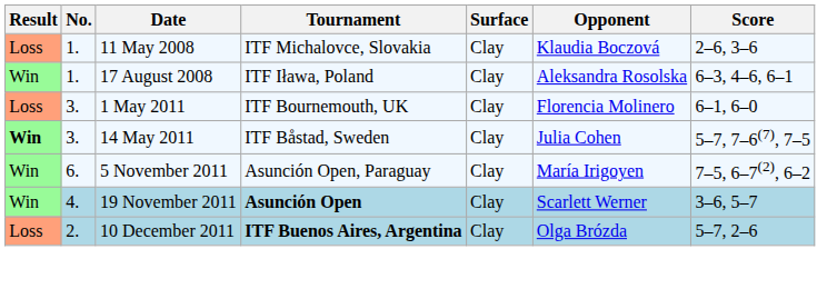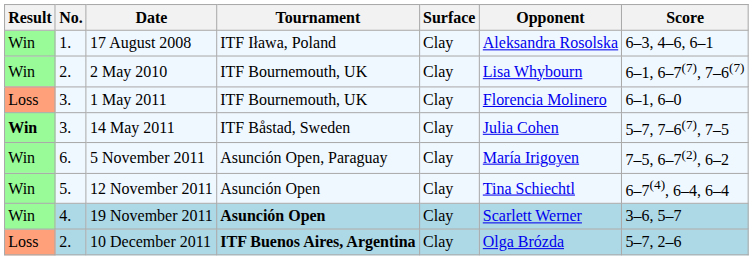 <table class="sortable wikitable" style="font-size:97%;">
 <tr>
 <th>Result</th>
 <th>No.</th>
 <th>Date</th>
 <th>Tournament</th>
 <th>Surface</th>
 <th>Opponent</th>
 <th class="unsortable">Score</th>
 </tr>
 <tr bgcolor="#f0f8ff">
-<td bgcolor="FFA07A">Loss</td>
-<td>1.</td>
-<td>11 May 2008</td>
-<td>ITF Michalovce, Slovakia</td>
-<td>Clay</td>
-<td> <a href='#'>Klaudia Boczová</a></td>
-<td>2–6, 3–6</td>
-</tr>
-<tr bgcolor="#f0f8ff">
 <td bgcolor="98FB98">Win</td>
 <td>1.</td>
 <td>17 August 2008</td>
 <td>ITF Iława, Poland</td>
 <td>Clay</td>
 <td> <a href='#'>Aleksandra Rosolska</a></td>
 <td>6–3, 4–6, 6–1</td>
+</tr>
+<tr bgcolor="#f0f8ff">
+<td bgcolor="98FB98">Win</td>
+<td>2.</td>
+<td>2 May 2010</td>
+<td>ITF Bournemouth, UK</td>
+<td>Clay</td>
+<td> <a href='#'>Lisa Whybourn</a></td>
+<td>6–1, 6–7<sup>(7)</sup>, 7–6<sup>(7)</sup></td>
 </tr>
 <tr bgcolor="#f0f8ff">
 <td bgcolor="FFA07A">Loss</td>
 <td>3.</td>
 <td>1 May 2011</td>
 <td>ITF Bournemouth, UK</td>
 <td>Clay</td>
 <td> <a href='#'>Florencia Molinero</a></td>
 <td>6–1, 6–0</td>
 </tr>
 <tr bgcolor="#f0f8ff">
 <td bgcolor="98FB98"><strong>Win</strong></td>
 <td>3.</td>
 <td>14 May 2011</td>
 <td>ITF Båstad, Sweden</td>
 <td>Clay</td>
 <td> <a href='#'>Julia Cohen</a></td>
 <td>5–7, 7–6<sup>(7)</sup>, 7–5</td>
 </tr>
 <tr bgcolor="#f0f8ff">
 <td bgcolor="98FB98">Win</td>
 <td>6.</td>
 <td>5 November 2011</td>
 <td>Asunción Open, Paraguay</td>
 <td>Clay</td>
 <td> <a href='#'>María Irigoyen</a></td>
 <td>7–5, 6–7<sup>(2)</sup>, 6–2</td>
 </tr>
+<tr bgcolor="#f0f8ff">
+<td bgcolor="98FB98">Win</td>
+<td>5.</td>
+<td>12 November 2011</td>
+<td>Asunción Open</td>
+<td>Clay</td>
+<td> <a href='#'>Tina Schiechtl</a></td>
+<td>6–7<sup>(4)</sup>, 6–4, 6–4</td>
+</tr>
 <tr style="background:lightblue;">
 <td bgcolor="98FB98">Win</td>
 <td>4.</td>
 <td>19 November 2011</td>
 <td><strong>Asunción Open</strong></td>
 <td>Clay</td>
 <td> <a href='#'>Scarlett Werner</a></td>
 <td>3–6, 5–7</td>
 </tr>
 <tr style="background:lightblue;">
 <td bgcolor="FFA07A">Loss</td>
 <td>2.</td>
 <td>10 December 2011</td>
 <td><strong>ITF Buenos Aires, Argentina</strong></td>
 <td>Clay</td>
 <td> <a href='#'>Olga Brózda</a></td>
 <td>5–7, 2–6</td>
 </tr>
 </table>
